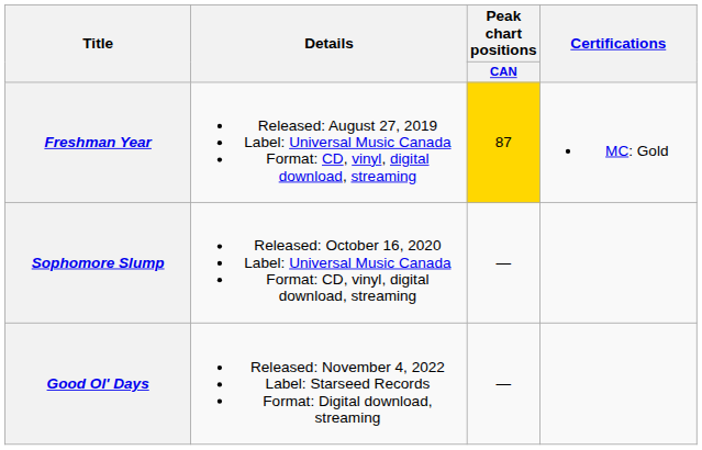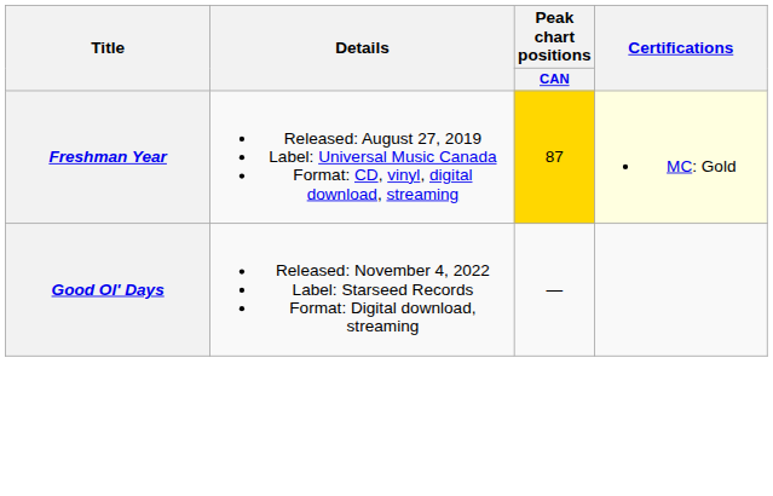 <table class="wikitable plainrowheaders" style="text-align:center;">
 <tr>
 <th scope="col" rowspan="2" style="width:12em;">Title</th>
 <th scope="col" rowspan="2" style="width:18em;">Details</th>
 <th scope="col" colspan="1">Peak chart<br>positions</th>
 <th scope="col" rowspan="2" style="width:10em;"><a href='#'>Certifications</a></th>
 </tr>
 <tr style="font-size:smaller;">
 <th scope="col" style="width:3.5em;"><a href='#'>CAN</a><br></th>
 </tr>
 <tr>
 <th scope="row"><em><a href='#'>Freshman Year</a></em></th>
 <td><br><ul><li>Released: August 27, 2019</li><li>Label: <a href='#'>Universal Music Canada</a></li><li>Format: <a href='#'>CD</a>, <a href='#'>vinyl</a>, <a href='#'>digital download</a>, <a href='#'>streaming</a></li></ul></td>
 <td style="background: gold;">87</td>
-<td><br><ul><li><a href='#'>MC</a>: Gold</li></ul></td>
-</tr>
-<tr>
-<th scope="row"><em><a href='#'>Sophomore Slump</a></em></th>
-<td><br><ul><li>Released: October 16, 2020</li><li>Label: <a href='#'>Universal Music Canada</a></li><li>Format: CD, vinyl, digital download, streaming</li></ul></td>
-<td>—</td>
-<td></td>
+<td style="background: lightyellow;"><br><ul><li><a href='#'>MC</a>: Gold</li></ul></td>
 </tr>
 <tr>
 <th scope="row"><em><a href='#'>Good Ol' Days</a></em></th>
 <td><br><ul><li>Released: November 4, 2022</li><li>Label: Starseed Records</li><li>Format: Digital download, streaming</li></ul></td>
 <td>—</td>
 <td></td>
 </tr>
 </table>
